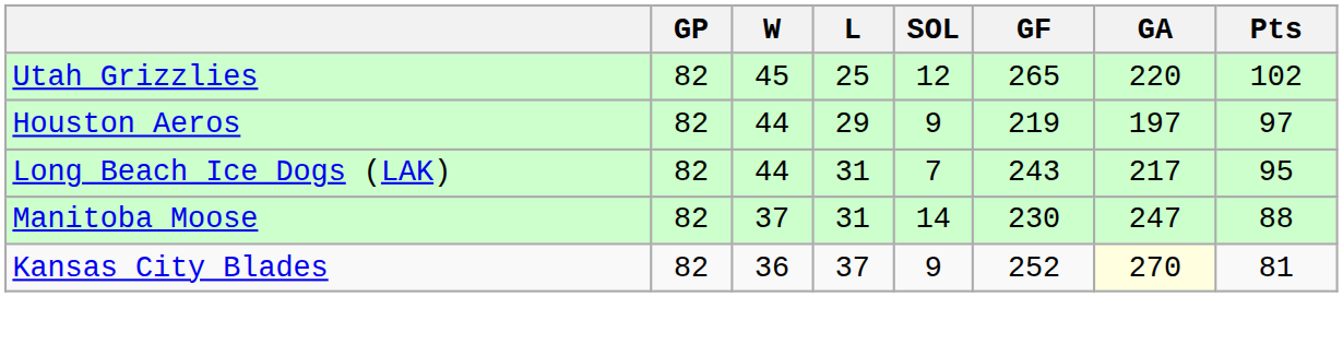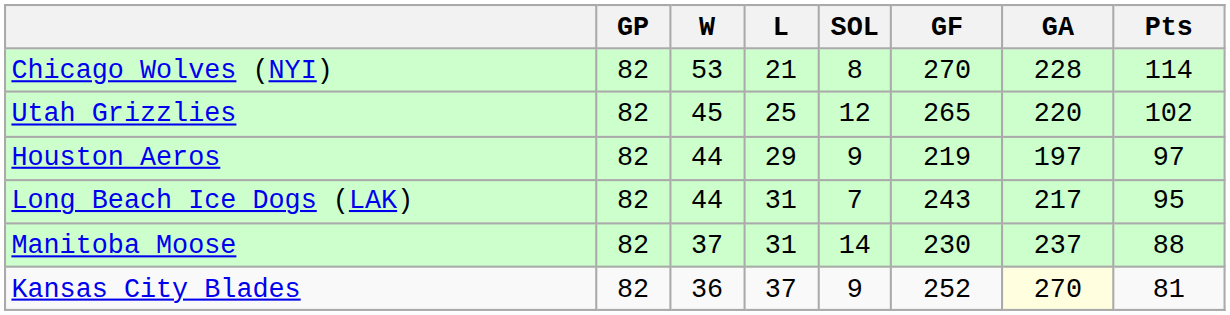 <table class="wikitable">
 <tr>
 <th width="40%"></th>
 <th width="5%">GP</th>
 <th width="5%">W</th>
 <th width="5%">L</th>
 <th width="5%">SOL</th>
 <th width="7.5%">GF</th>
 <th width="7.5%">GA</th>
 <th width="7.5%">Pts</th>
+</tr>
+<tr align="center" bgcolor="#CCFFCC">
+<td align="left"><a href='#'>Chicago Wolves</a> (<a href='#'>NYI</a>)</td>
+<td>82</td>
+<td>53</td>
+<td>21</td>
+<td>8</td>
+<td>270</td>
+<td>228</td>
+<td>114</td>
 </tr>
 <tr align="center" bgcolor="#CCFFCC">
 <td align="left"><a href='#'>Utah Grizzlies</a></td>
 <td>82</td>
 <td>45</td>
 <td>25</td>
 <td>12</td>
 <td>265</td>
 <td>220</td>
 <td>102</td>
 </tr>
 <tr align="center" bgcolor="#CCFFCC">
 <td align="left"><a href='#'>Houston Aeros</a></td>
 <td>82</td>
 <td>44</td>
 <td>29</td>
 <td>9</td>
 <td>219</td>
 <td>197</td>
 <td>97</td>
 </tr>
 <tr align="center" bgcolor="#CCFFCC">
 <td align="left"><a href='#'>Long Beach Ice Dogs</a> (<a href='#'>LAK</a>)</td>
 <td>82</td>
 <td>44</td>
 <td>31</td>
 <td>7</td>
 <td>243</td>
 <td>217</td>
 <td>95</td>
 </tr>
 <tr align="center" bgcolor="#CCFFCC">
 <td align="left"><a href='#'>Manitoba Moose</a></td>
 <td>82</td>
 <td>37</td>
 <td>31</td>
 <td>14</td>
 <td>230</td>
-<td>247</td>
+<td>237</td>
 <td>88</td>
 </tr>
 <tr align="center">
 <td align="left"><a href='#'>Kansas City Blades</a></td>
 <td>82</td>
 <td>36</td>
 <td>37</td>
 <td>9</td>
 <td>252</td>
 <td style="background: lightyellow;">270</td>
 <td>81</td>
 </tr>
 </table>
